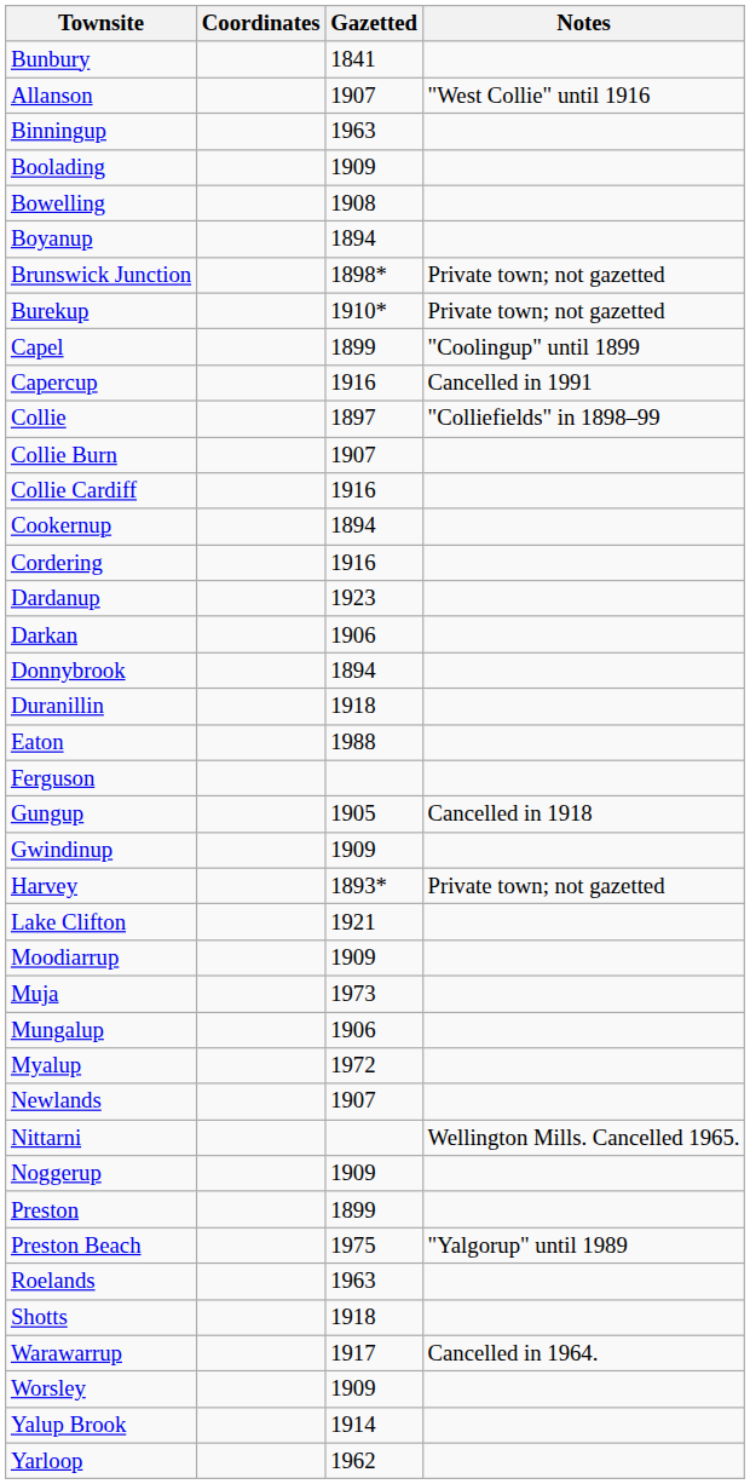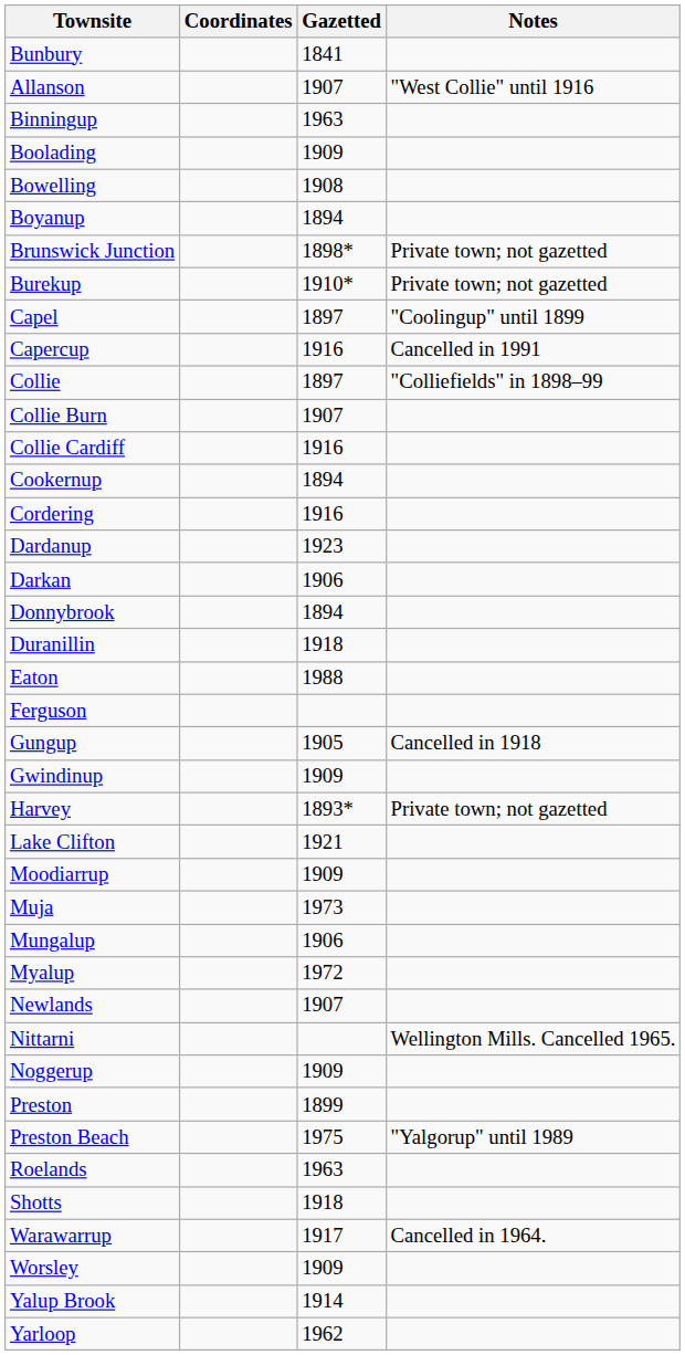 <table class="wikitable sortable">
 <tr>
 <th>Townsite</th>
 <th>Coordinates</th>
 <th>Gazetted</th>
 <th>Notes</th>
 </tr>
 <tr>
 <td><a href='#'>Bunbury</a></td>
 <td></td>
 <td>1841</td>
 <td></td>
 </tr>
 <tr>
 <td><a href='#'>Allanson</a></td>
 <td></td>
 <td>1907</td>
 <td>"West Collie" until 1916</td>
 </tr>
 <tr>
 <td><a href='#'>Binningup</a></td>
 <td></td>
 <td>1963</td>
 <td></td>
 </tr>
 <tr>
 <td><a href='#'>Boolading</a></td>
 <td></td>
 <td>1909</td>
 <td></td>
 </tr>
 <tr>
 <td><a href='#'>Bowelling</a></td>
 <td></td>
 <td>1908</td>
 <td></td>
 </tr>
 <tr>
 <td><a href='#'>Boyanup</a></td>
 <td></td>
 <td>1894</td>
 <td></td>
 </tr>
 <tr>
 <td><a href='#'>Brunswick Junction</a></td>
 <td></td>
 <td>1898*</td>
 <td>Private town; not gazetted</td>
 </tr>
 <tr>
 <td><a href='#'>Burekup</a></td>
 <td></td>
 <td>1910*</td>
 <td>Private town; not gazetted</td>
 </tr>
 <tr>
 <td><a href='#'>Capel</a></td>
 <td></td>
-<td>1899</td>
+<td>1897</td>
 <td>"Coolingup" until 1899</td>
 </tr>
 <tr>
 <td><a href='#'>Capercup</a></td>
 <td></td>
 <td>1916</td>
 <td>Cancelled in 1991</td>
 </tr>
 <tr>
 <td><a href='#'>Collie</a></td>
 <td></td>
 <td>1897</td>
 <td>"Colliefields" in 1898–99</td>
 </tr>
 <tr>
 <td><a href='#'>Collie Burn</a></td>
 <td></td>
 <td>1907</td>
 <td></td>
 </tr>
 <tr>
 <td><a href='#'>Collie Cardiff</a></td>
 <td></td>
 <td>1916</td>
 <td></td>
 </tr>
 <tr>
 <td><a href='#'>Cookernup</a></td>
 <td></td>
 <td>1894</td>
 <td></td>
 </tr>
 <tr>
 <td><a href='#'>Cordering</a></td>
 <td></td>
 <td>1916</td>
 <td></td>
 </tr>
 <tr>
 <td><a href='#'>Dardanup</a></td>
 <td></td>
 <td>1923</td>
 <td></td>
 </tr>
 <tr>
 <td><a href='#'>Darkan</a></td>
 <td></td>
 <td>1906</td>
 <td></td>
 </tr>
 <tr>
 <td><a href='#'>Donnybrook</a></td>
 <td></td>
 <td>1894</td>
 <td></td>
 </tr>
 <tr>
 <td><a href='#'>Duranillin</a></td>
 <td></td>
 <td>1918</td>
 </tr>
 <tr>
 <td><a href='#'>Eaton</a></td>
 <td></td>
 <td>1988</td>
 <td></td>
 </tr>
 <tr>
 <td><a href='#'>Ferguson</a></td>
 <td></td>
 <td></td>
 <td></td>
 </tr>
 <tr>
 <td><a href='#'>Gungup</a></td>
 <td></td>
 <td>1905</td>
 <td>Cancelled in 1918</td>
 </tr>
 <tr>
 <td><a href='#'>Gwindinup</a></td>
 <td></td>
 <td>1909</td>
 <td></td>
 </tr>
 <tr>
 <td><a href='#'>Harvey</a></td>
 <td></td>
 <td>1893*</td>
 <td>Private town; not gazetted</td>
 </tr>
 <tr>
 <td><a href='#'>Lake Clifton</a></td>
 <td></td>
 <td>1921</td>
 <td></td>
 </tr>
 <tr>
 <td><a href='#'>Moodiarrup</a></td>
 <td></td>
 <td>1909</td>
 <td></td>
 </tr>
 <tr>
 <td><a href='#'>Muja</a></td>
 <td></td>
 <td>1973</td>
 <td></td>
 </tr>
 <tr>
 <td><a href='#'>Mungalup</a></td>
 <td></td>
 <td>1906</td>
 <td></td>
 </tr>
 <tr>
 <td><a href='#'>Myalup</a></td>
 <td></td>
 <td>1972</td>
 <td></td>
 </tr>
 <tr>
 <td><a href='#'>Newlands</a></td>
 <td></td>
 <td>1907</td>
 <td></td>
 </tr>
 <tr>
 <td><a href='#'>Nittarni</a></td>
 <td></td>
 <td></td>
 <td>Wellington Mills. Cancelled 1965.</td>
 </tr>
 <tr>
 <td><a href='#'>Noggerup</a></td>
 <td></td>
 <td>1909</td>
 <td></td>
 </tr>
 <tr>
 <td><a href='#'>Preston</a></td>
 <td></td>
 <td>1899</td>
 <td></td>
 </tr>
 <tr>
 <td><a href='#'>Preston Beach</a></td>
 <td></td>
 <td>1975</td>
 <td>"Yalgorup" until 1989</td>
 </tr>
 <tr>
 <td><a href='#'>Roelands</a></td>
 <td></td>
 <td>1963</td>
 <td></td>
 </tr>
 <tr>
 <td><a href='#'>Shotts</a></td>
 <td></td>
 <td>1918</td>
 <td></td>
 </tr>
 <tr>
 <td><a href='#'>Warawarrup</a></td>
 <td></td>
 <td>1917</td>
 <td>Cancelled in 1964.</td>
 </tr>
 <tr>
 <td><a href='#'>Worsley</a></td>
 <td></td>
 <td>1909</td>
 <td></td>
 </tr>
 <tr>
 <td><a href='#'>Yalup Brook</a></td>
 <td></td>
 <td>1914</td>
 <td></td>
 </tr>
 <tr>
 <td><a href='#'>Yarloop</a></td>
 <td></td>
 <td>1962</td>
 <td></td>
 </tr>
 </table>
